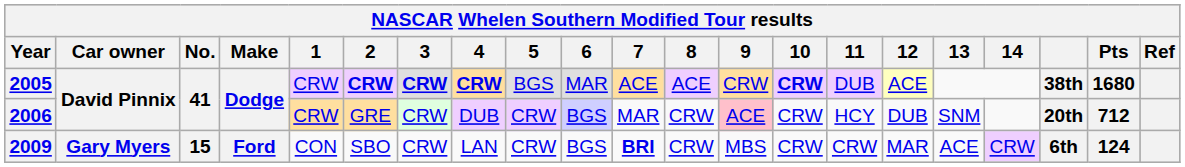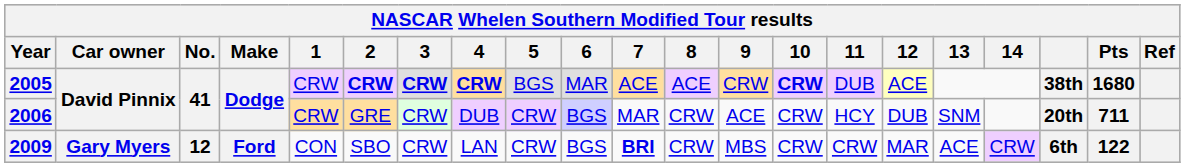 <table class="wikitable " style="text-align:center; font-size:75%">
 <tr>
 <th colspan=23><a href='#'>NASCAR</a> <a href='#'>Whelen Southern Modified Tour</a> results</th>
 </tr>
 <tr>
 <th>Year</th>
 <th>Car owner</th>
 <th>No.</th>
 <th>Make</th>
 <th>1</th>
 <th>2</th>
 <th>3</th>
 <th>4</th>
 <th>5</th>
 <th>6</th>
 <th>7</th>
 <th>8</th>
 <th>9</th>
 <th>10</th>
 <th>11</th>
 <th>12</th>
 <th>13</th>
 <th>14</th>
 <th></th>
 <th>Pts</th>
 <th>Ref</th>
 </tr>
 <tr>
 <th><a href='#'>2005</a></th>
 <th rowspan=2>David Pinnix</th>
 <th rowspan=2>41</th>
 <th rowspan=2><a href='#'>Dodge</a></th>
 <td style="background:#EFCFFF;"><a href='#'>CRW</a><br></td>
 <td style="background:#EFCFFF;"><strong><a href='#'>CRW</a></strong><br></td>
 <td style="background:#DFDFDF;"><strong><a href='#'>CRW</a></strong><br></td>
 <td style="background:#FFDF9F;"><strong><a href='#'>CRW</a></strong><br></td>
 <td style="background:#DFDFDF;"><a href='#'>BGS</a><br></td>
 <td style="background:#DFDFDF;"><a href='#'>MAR</a><br></td>
 <td style="background:#FFDF9F;"><a href='#'>ACE</a><br></td>
 <td style="background:#EFCFFF;"><a href='#'>ACE</a><br></td>
 <td style="background:#FFDF9F;"><a href='#'>CRW</a><br></td>
 <td style="background:#EFCFFF;"><strong><a href='#'>CRW</a></strong><br></td>
 <td style="background:#EFCFFF;"><a href='#'>DUB</a><br></td>
 <td style="background:#FFFFBF;"><a href='#'>ACE</a><br></td>
 <td colspan=2></td>
 <th>38th</th>
 <th>1680</th>
 <th></th>
 </tr>
 <tr>
 <th><a href='#'>2006</a></th>
 <td style="background:#FFDF9F;"><a href='#'>CRW</a><br></td>
 <td style="background:#FFDF9F;"><a href='#'>GRE</a><br></td>
 <td style="background:#DFFFDF;"><a href='#'>CRW</a><br></td>
 <td style="background:#EFCFFF;"><a href='#'>DUB</a><br></td>
 <td style="background:#EFCFFF;"><a href='#'>CRW</a><br></td>
 <td style="background:#CFCFFF;"><a href='#'>BGS</a><br></td>
 <td><a href='#'>MAR</a></td>
 <td><a href='#'>CRW</a></td>
-<td style="background: pink;"><a href='#'>ACE</a></td>
+<td><a href='#'>ACE</a></td>
 <td><a href='#'>CRW</a></td>
 <td><a href='#'>HCY</a></td>
 <td><a href='#'>DUB</a></td>
 <td><a href='#'>SNM</a></td>
 <td></td>
 <th>20th</th>
-<th>712</th>
+<th>711</th>
 <th></th>
 </tr>
 <tr>
 <th><a href='#'>2009</a></th>
 <th><a href='#'>Gary Myers</a></th>
-<th>15</th>
+<th>12</th>
 <th><a href='#'>Ford</a></th>
 <td><a href='#'>CON</a></td>
 <td><a href='#'>SBO</a></td>
 <td><a href='#'>CRW</a></td>
 <td><a href='#'>LAN</a></td>
 <td><a href='#'>CRW</a></td>
 <td><a href='#'>BGS</a></td>
 <td><strong><a href='#'>BRI</a></strong></td>
 <td><a href='#'>CRW</a></td>
 <td><a href='#'>MBS</a></td>
 <td><a href='#'>CRW</a></td>
 <td><a href='#'>CRW</a></td>
 <td><a href='#'>MAR</a></td>
 <td><a href='#'>ACE</a></td>
 <td style="background:#EFCFFF;"><a href='#'>CRW</a><br></td>
 <th>6th</th>
-<th>124</th>
+<th>122</th>
 <th></th>
 </tr>
 </table>
